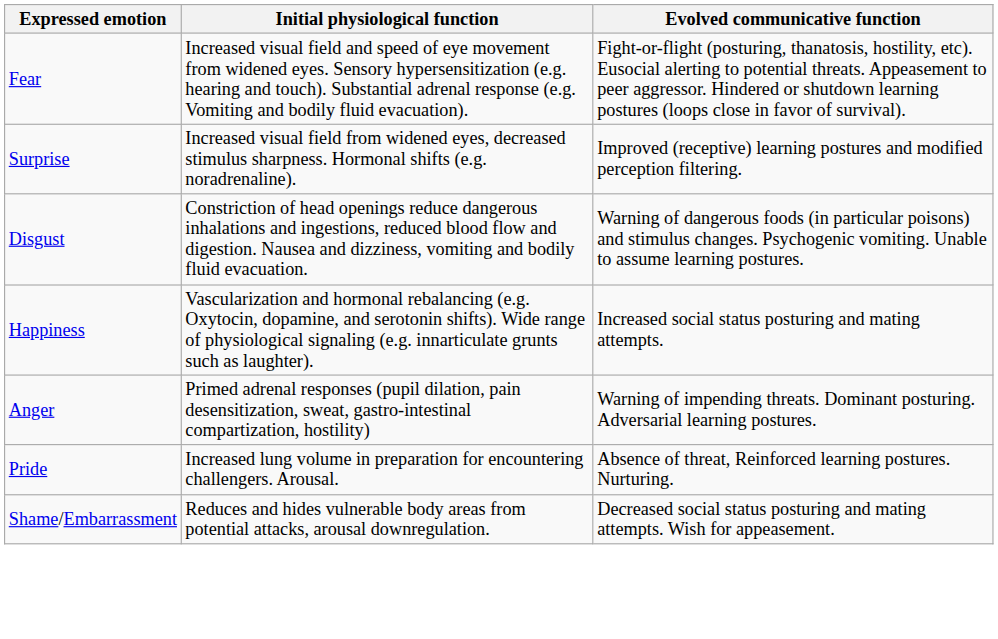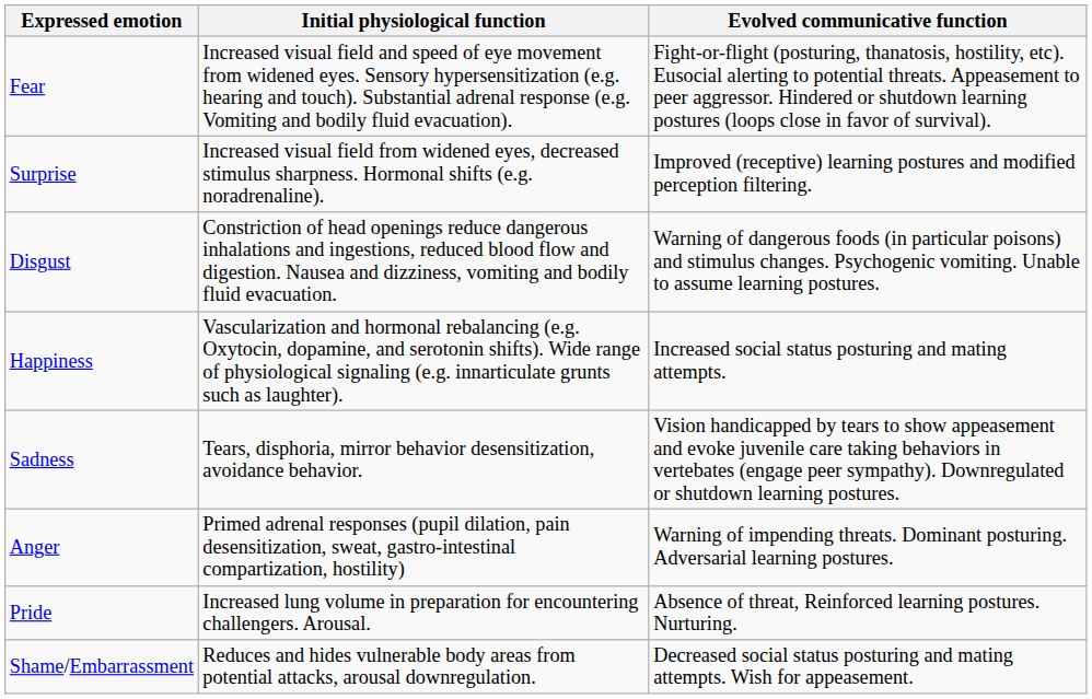 <table class="wikitable">
 <tr>
 <th>Expressed emotion</th>
 <th>Initial physiological function</th>
 <th>Evolved communicative function</th>
 </tr>
 <tr>
 <td><a href='#'>Fear</a></td>
 <td>Increased visual field and speed of eye movement from widened eyes. Sensory hypersensitization (e.g. hearing and touch). Substantial adrenal response (e.g. Vomiting and bodily fluid evacuation).</td>
 <td>Fight-or-flight (posturing, thanatosis, hostility, etc). Eusocial alerting to potential threats. Appeasement to peer aggressor. Hindered or shutdown learning postures (loops close in favor of survival).</td>
 </tr>
 <tr>
 <td><a href='#'>Surprise</a></td>
 <td>Increased visual field from widened eyes, decreased stimulus sharpness. Hormonal shifts (e.g. noradrenaline).</td>
 <td>Improved (receptive) learning postures and modified perception filtering.</td>
 </tr>
 <tr>
 <td><a href='#'>Disgust</a></td>
 <td>Constriction of head openings reduce dangerous inhalations and ingestions, reduced blood flow and digestion. Nausea and dizziness, vomiting and bodily fluid evacuation.</td>
 <td>Warning of dangerous foods (in particular poisons) and stimulus changes. Psychogenic vomiting. Unable to assume learning postures.</td>
 </tr>
 <tr>
 <td><a href='#'>Happiness</a></td>
 <td>Vascularization and hormonal rebalancing (e.g. Oxytocin, dopamine, and serotonin shifts). Wide range of physiological signaling (e.g. innarticulate grunts such as laughter).</td>
 <td>Increased social status posturing and mating attempts.</td>
 </tr>
 <tr>
+<td><a href='#'>Sadness</a></td>
+<td>Tears, disphoria, mirror behavior desensitization, avoidance behavior.</td>
+<td>Vision handicapped by tears to show appeasement and evoke juvenile care taking behaviors in vertebates (engage peer sympathy). Downregulated or shutdown learning postures.</td>
+</tr>
+<tr>
 <td><a href='#'>Anger</a></td>
 <td>Primed adrenal responses (pupil dilation, pain desensitization, sweat, gastro-intestinal compartization, hostility)</td>
 <td>Warning of impending threats. Dominant posturing. Adversarial learning postures.</td>
 </tr>
 <tr>
 <td><a href='#'>Pride</a></td>
 <td>Increased lung volume in preparation for encountering challengers. Arousal.</td>
 <td>Absence of threat, Reinforced learning postures. Nurturing.</td>
 </tr>
 <tr>
 <td><a href='#'>Shame</a>/<a href='#'>Embarrassment</a></td>
 <td>Reduces and hides vulnerable body areas from potential attacks, arousal downregulation.</td>
 <td>Decreased social status posturing and mating attempts. Wish for appeasement.</td>
 </tr>
 </table>
